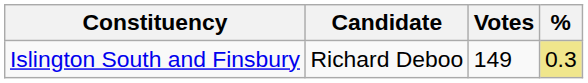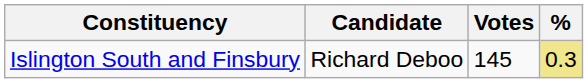 <table class="wikitable">
 <tr>
 <th>Constituency</th>
 <th>Candidate</th>
 <th>Votes</th>
 <th>%</th>
 </tr>
 <tr>
 <td><a href='#'>Islington South and Finsbury</a></td>
 <td>Richard Deboo</td>
-<td>149</td>
+<td>145</td>
 <td style="background: khaki;">0.3</td>
 </tr>
 </table>
